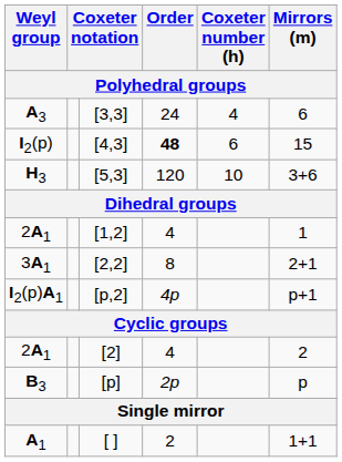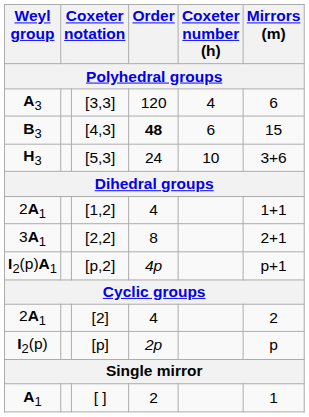 <table class=wikitable>
 <tr valign=top>
 <th><a href='#'>Weyl<br>group</a></th>
 <th colspan=2><a href='#'>Coxeter<br>notation</a></th>
 <th><a href='#'>Order</a></th>
 <th><a href='#'>Coxeter<br>number</a><br>(h)</th>
 <th><a href='#'>Mirrors</a><br>(m)</th>
 </tr>
 <tr>
 <th colspan=6><a href='#'>Polyhedral groups</a></th>
 </tr>
 <tr align=center>
 <td><strong>A</strong><sub>3</sub></td>
 <td></td>
 <td>[3,3]</td>
-<td>24</td>
+<td>120</td>
 <td>4</td>
 <td>6</td>
 </tr>
 <tr align=center>
-<td><strong>I</strong><sub>2</sub>(p)</td>
+<td><strong>B</strong><sub>3</sub></td>
 <td></td>
 <td>[4,3]</td>
 <td><strong>48</strong></td>
 <td>6</td>
 <td>15</td>
 </tr>
 <tr align=center>
 <td><strong>H</strong><sub>3</sub></td>
 <td></td>
 <td>[5,3]</td>
-<td>120</td>
+<td>24</td>
 <td>10</td>
 <td>3+6</td>
 </tr>
 <tr>
 <th colspan=6><a href='#'>Dihedral groups</a></th>
 </tr>
 <tr align=center>
 <td>2<strong>A</strong><sub>1</sub></td>
 <td></td>
 <td>[1,2]</td>
 <td>4</td>
 <td></td>
-<td>1</td>
+<td>1+1</td>
 </tr>
 <tr align=center>
 <td>3<strong>A</strong><sub>1</sub></td>
 <td></td>
 <td>[2,2]</td>
 <td>8</td>
 <td></td>
 <td>2+1</td>
 </tr>
 <tr align=center>
 <td><strong>I</strong><sub>2</sub>(p)<strong>A</strong><sub>1</sub></td>
 <td></td>
 <td>[p,2]</td>
 <td><em>4p</em></td>
 <td></td>
 <td>p+1</td>
 </tr>
 <tr>
 <th colspan=6><a href='#'>Cyclic groups</a></th>
 </tr>
 <tr align=center>
 <td>2<strong>A</strong><sub>1</sub></td>
 <td></td>
 <td>[2]</td>
 <td>4</td>
 <td></td>
 <td>2</td>
 </tr>
 <tr align=center>
-<td><strong>B</strong><sub>3</sub></td>
+<td><strong>I</strong><sub>2</sub>(p)</td>
 <td></td>
 <td>[p]</td>
 <td><em>2p</em></td>
 <td></td>
 <td>p</td>
 </tr>
 <tr>
 <th colspan=6>Single mirror</th>
 </tr>
 <tr align=center>
 <td><strong>A</strong><sub>1</sub></td>
 <td></td>
 <td>[ ]</td>
 <td>2</td>
 <td></td>
-<td>1+1</td>
+<td>1</td>
 </tr>
 </table>
